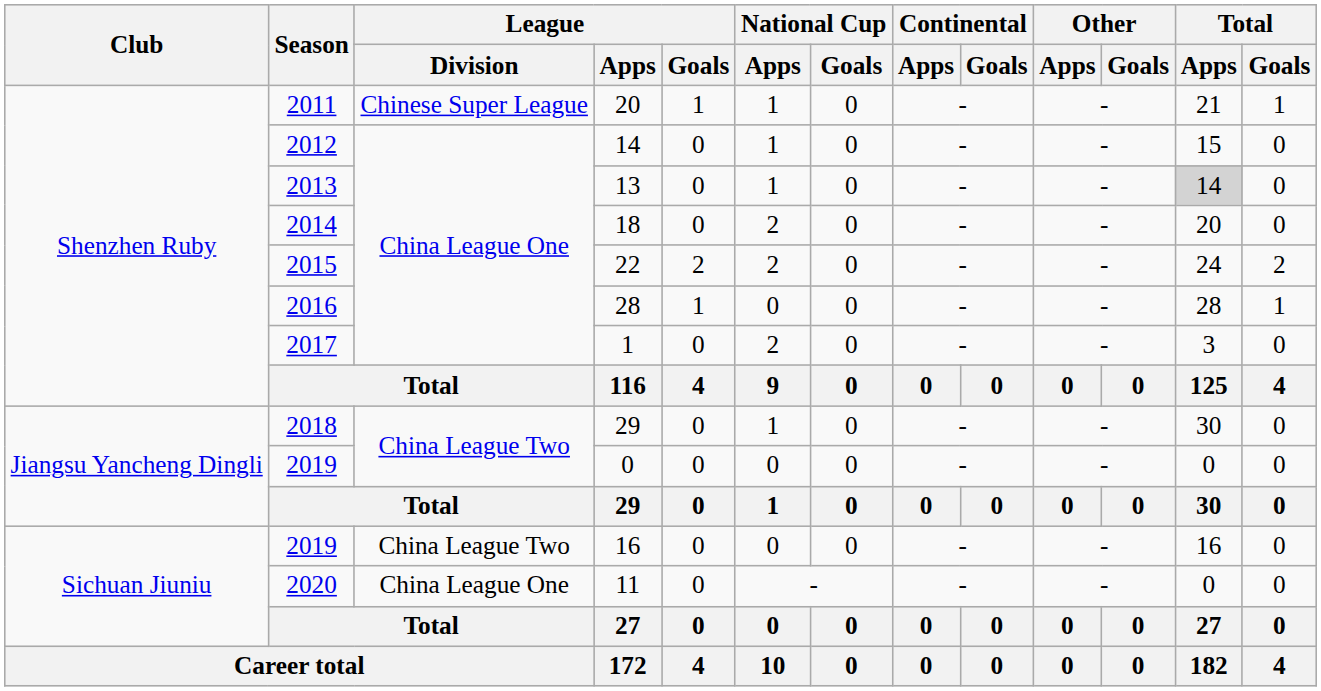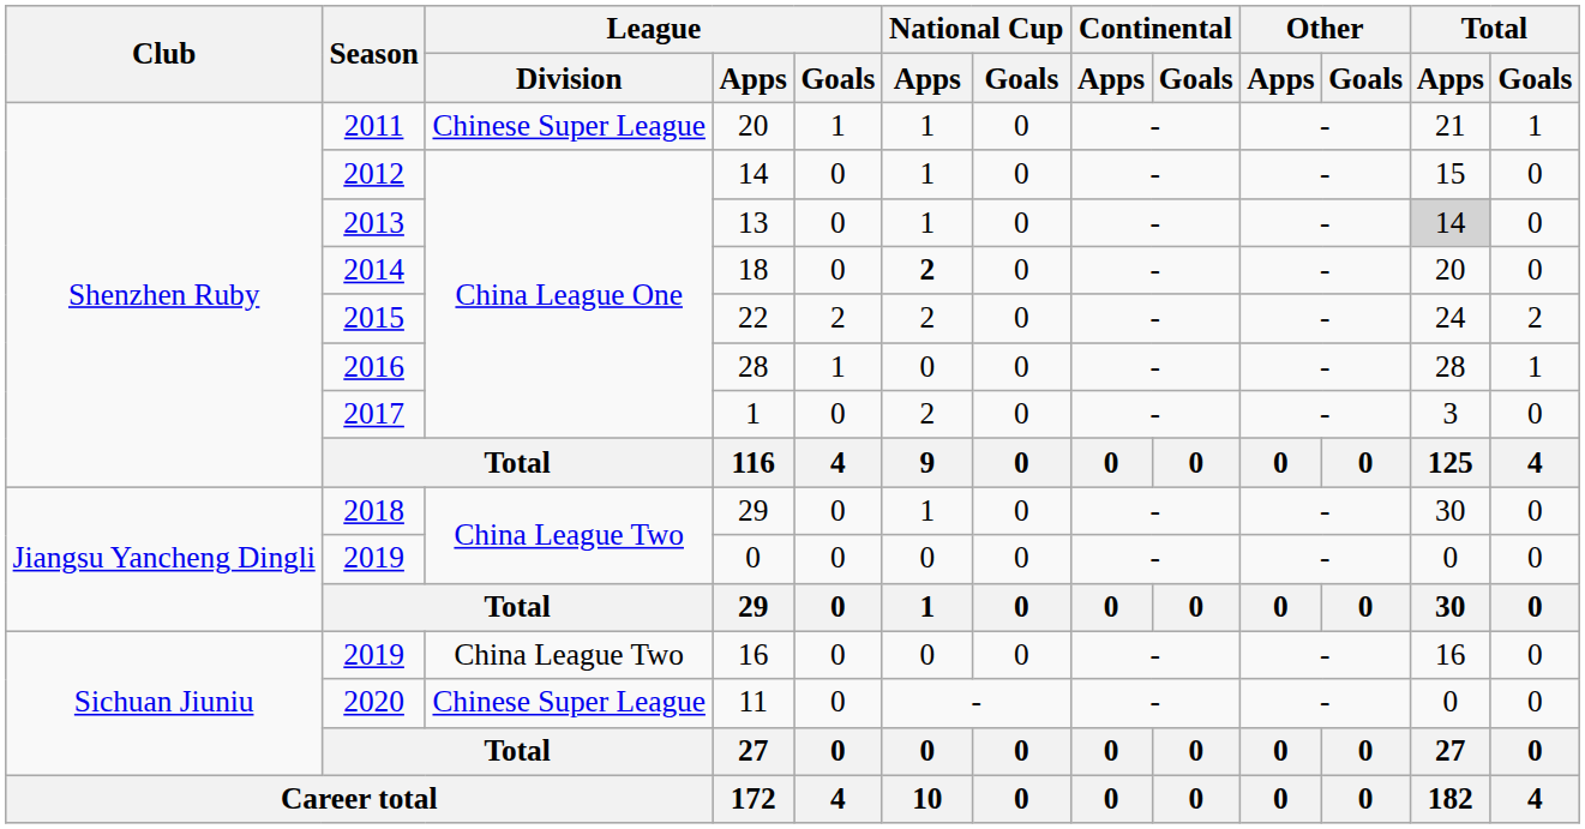 <table class="wikitable" style="text-align: center">
 <tr>
 <th rowspan="2">Club</th>
 <th rowspan="2">Season</th>
 <th colspan="3">League</th>
 <th colspan="2">National Cup</th>
 <th colspan="2">Continental</th>
 <th colspan="2">Other</th>
 <th colspan="2">Total</th>
 </tr>
 <tr>
 <th>Division</th>
 <th>Apps</th>
 <th>Goals</th>
 <th>Apps</th>
 <th>Goals</th>
 <th>Apps</th>
 <th>Goals</th>
 <th>Apps</th>
 <th>Goals</th>
 <th>Apps</th>
 <th>Goals</th>
 </tr>
 <tr>
 <td rowspan=8><a href='#'>Shenzhen Ruby</a></td>
 <td><a href='#'>2011</a></td>
 <td><a href='#'>Chinese Super League</a></td>
 <td>20</td>
 <td>1</td>
 <td>1</td>
 <td>0</td>
 <td colspan="2">-</td>
 <td colspan="2">-</td>
 <td>21</td>
 <td>1</td>
 </tr>
 <tr>
 <td><a href='#'>2012</a></td>
 <td rowspan="6"><a href='#'>China League One</a></td>
 <td>14</td>
 <td>0</td>
 <td>1</td>
 <td>0</td>
 <td colspan="2">-</td>
 <td colspan="2">-</td>
 <td>15</td>
 <td>0</td>
 </tr>
 <tr>
 <td><a href='#'>2013</a></td>
 <td>13</td>
 <td>0</td>
 <td>1</td>
 <td>0</td>
 <td colspan="2">-</td>
 <td colspan="2">-</td>
 <td style="background: lightgrey;">14</td>
 <td>0</td>
 </tr>
 <tr>
 <td><a href='#'>2014</a></td>
 <td>18</td>
 <td>0</td>
-<td>2</td>
+<td><strong>2</strong></td>
 <td>0</td>
 <td colspan="2">-</td>
 <td colspan="2">-</td>
 <td>20</td>
 <td>0</td>
 </tr>
 <tr>
 <td><a href='#'>2015</a></td>
 <td>22</td>
 <td>2</td>
 <td>2</td>
 <td>0</td>
 <td colspan="2">-</td>
 <td colspan="2">-</td>
 <td>24</td>
 <td>2</td>
 </tr>
 <tr>
 <td><a href='#'>2016</a></td>
 <td>28</td>
 <td>1</td>
 <td>0</td>
 <td>0</td>
 <td colspan="2">-</td>
 <td colspan="2">-</td>
 <td>28</td>
 <td>1</td>
 </tr>
 <tr>
 <td><a href='#'>2017</a></td>
 <td>1</td>
 <td>0</td>
 <td>2</td>
 <td>0</td>
 <td colspan="2">-</td>
 <td colspan="2">-</td>
 <td>3</td>
 <td>0</td>
 </tr>
 <tr>
 <th colspan="2"><strong>Total</strong></th>
 <th>116</th>
 <th>4</th>
 <th>9</th>
 <th>0</th>
 <th>0</th>
 <th>0</th>
 <th>0</th>
 <th>0</th>
 <th>125</th>
 <th>4</th>
 </tr>
 <tr>
 <td rowspan=3><a href='#'>Jiangsu Yancheng Dingli</a></td>
 <td><a href='#'>2018</a></td>
 <td rowspan=2><a href='#'>China League Two</a></td>
 <td>29</td>
 <td>0</td>
 <td>1</td>
 <td>0</td>
 <td colspan="2">-</td>
 <td colspan="2">-</td>
 <td>30</td>
 <td>0</td>
 </tr>
 <tr>
 <td><a href='#'>2019</a></td>
 <td>0</td>
 <td>0</td>
 <td>0</td>
 <td>0</td>
 <td colspan="2">-</td>
 <td colspan="2">-</td>
 <td>0</td>
 <td>0</td>
 </tr>
 <tr>
 <th colspan="2"><strong>Total</strong></th>
 <th>29</th>
 <th>0</th>
 <th>1</th>
 <th>0</th>
 <th>0</th>
 <th>0</th>
 <th>0</th>
 <th>0</th>
 <th>30</th>
 <th>0</th>
 </tr>
 <tr>
 <td rowspan="3"><a href='#'>Sichuan Jiuniu</a></td>
 <td><a href='#'>2019</a></td>
 <td>China League Two</td>
 <td>16</td>
 <td>0</td>
 <td>0</td>
 <td>0</td>
 <td colspan="2">-</td>
 <td colspan="2">-</td>
 <td>16</td>
 <td>0</td>
 </tr>
 <tr>
 <td><a href='#'>2020</a></td>
-<td>China League One</td>
+<td><a href='#'>Chinese Super League</a></td>
 <td>11</td>
 <td>0</td>
 <td colspan="2">-</td>
 <td colspan="2">-</td>
 <td colspan="2">-</td>
 <td>0</td>
 <td>0</td>
 </tr>
 <tr>
 <th colspan="2"><strong>Total</strong></th>
 <th>27</th>
 <th>0</th>
 <th>0</th>
 <th>0</th>
 <th>0</th>
 <th>0</th>
 <th>0</th>
 <th>0</th>
 <th>27</th>
 <th>0</th>
 </tr>
 <tr>
 <th colspan=3>Career total</th>
 <th>172</th>
 <th>4</th>
 <th>10</th>
 <th>0</th>
 <th>0</th>
 <th>0</th>
 <th>0</th>
 <th>0</th>
 <th>182</th>
 <th>4</th>
 </tr>
 </table>
